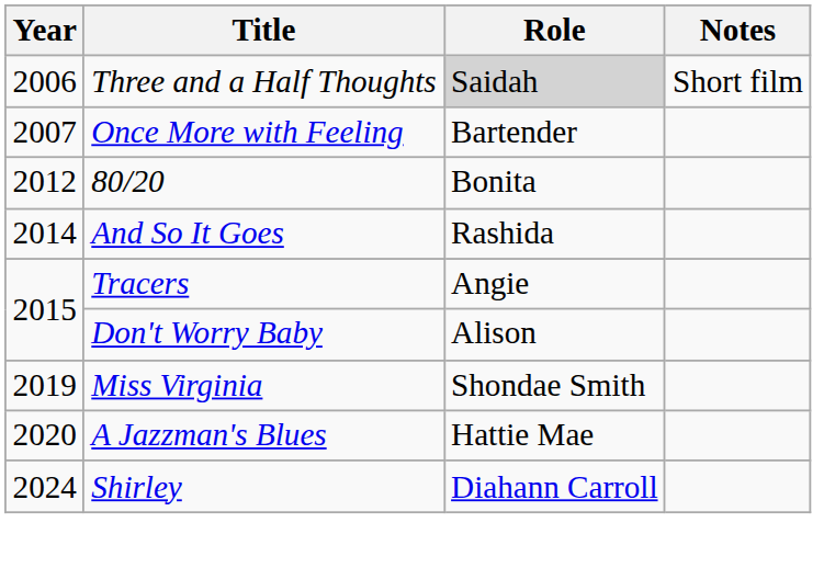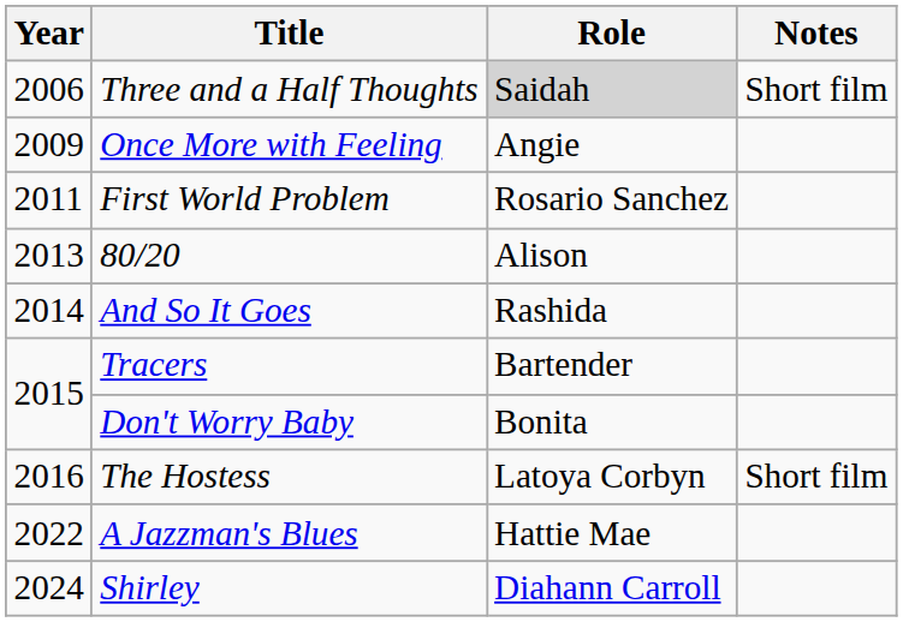 <table class="wikitable sortable">
 <tr>
 <th>Year</th>
 <th>Title</th>
 <th>Role</th>
 <th>Notes</th>
 </tr>
 <tr>
 <td>2006</td>
 <td><em>Three and a Half Thoughts</em></td>
 <td style="background: lightgrey;">Saidah</td>
 <td>Short film</td>
 </tr>
 <tr>
-<td>2007</td>
+<td>2009</td>
 <td><em><a href='#'>Once More with Feeling</a></em></td>
-<td>Bartender</td>
+<td>Angie</td>
 <td></td>
 </tr>
 <tr>
-<td>2012</td>
+<td>2011</td>
+<td><em>First World Problem</em></td>
+<td>Rosario Sanchez</td>
+<td></td>
+</tr>
+<tr>
+<td>2013</td>
 <td><em>80/20</em></td>
-<td>Bonita</td>
+<td>Alison</td>
 <td></td>
 </tr>
 <tr>
 <td>2014</td>
 <td><em><a href='#'>And So It Goes</a></em></td>
 <td>Rashida</td>
 <td></td>
 </tr>
 <tr>
 <td rowspan="2">2015</td>
 <td><em><a href='#'>Tracers</a></em></td>
-<td>Angie</td>
+<td>Bartender</td>
 <td></td>
 </tr>
 <tr>
 <td><em><a href='#'>Don't Worry Baby</a></em></td>
-<td>Alison</td>
+<td>Bonita</td>
 <td></td>
 </tr>
 <tr>
-<td>2019</td>
-<td><em><a href='#'>Miss Virginia</a></em></td>
-<td>Shondae Smith</td>
-<td></td>
+<td>2016</td>
+<td><em>The Hostess</em></td>
+<td>Latoya Corbyn</td>
+<td>Short film</td>
 </tr>
 <tr>
-<td>2020</td>
+<td>2022</td>
 <td><em><a href='#'>A Jazzman's Blues</a></em></td>
 <td>Hattie Mae</td>
 <td></td>
 </tr>
 <tr>
 <td>2024</td>
 <td><em><a href='#'>Shirley</a></em></td>
 <td><a href='#'>Diahann Carroll</a></td>
 <td></td>
 </tr>
 </table>
